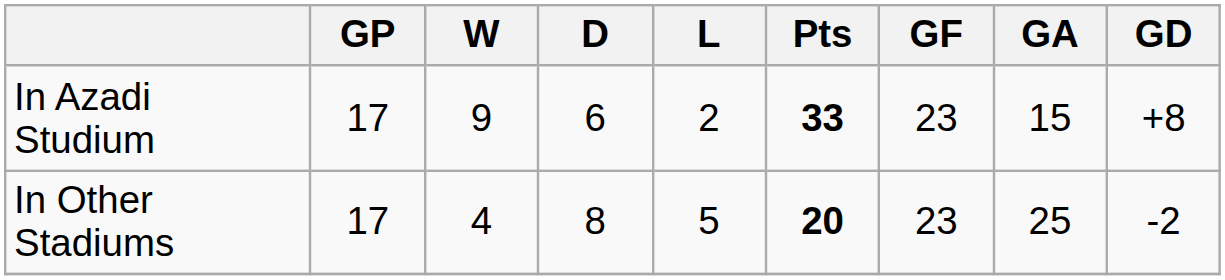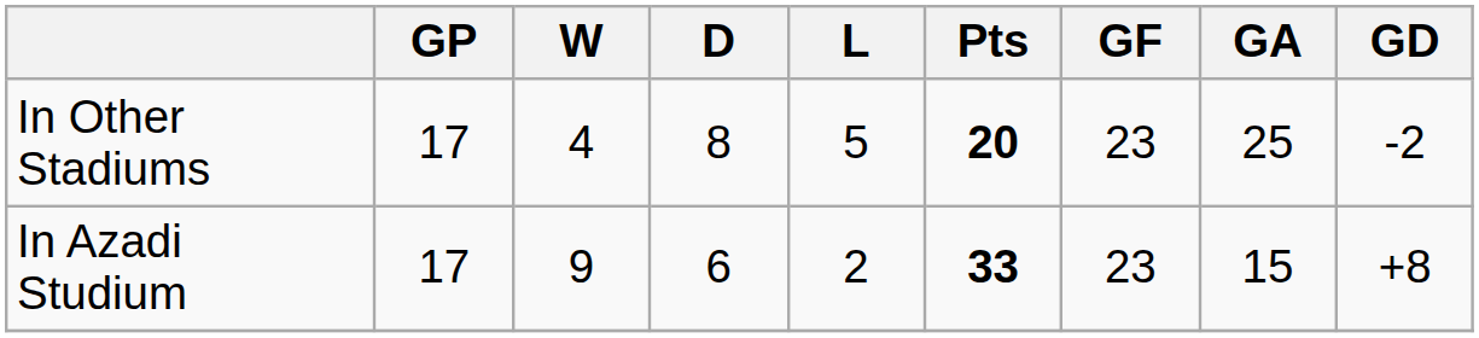 <table class="wikitable" style="text-align: center;">
 <tr>
 <th width=120></th>
 <th width=40>GP</th>
 <th width=40>W</th>
 <th width=40>D</th>
 <th width=40>L</th>
 <th width=40>Pts</th>
 <th width=40>GF</th>
 <th width=40>GA</th>
 <th width=40>GD</th>
 </tr>
 <tr>
+<td style="text-align:left">In Other Stadiums</td>
+<td>17</td>
+<td>4</td>
+<td>8</td>
+<td>5</td>
+<td><strong>20</strong></td>
+<td>23</td>
+<td>25</td>
+<td>-2</td>
+</tr>
+<tr>
 <td style="text-align:left">In Azadi Studium</td>
 <td>17</td>
 <td>9</td>
 <td>6</td>
 <td>2</td>
 <td><strong>33</strong></td>
 <td>23</td>
 <td>15</td>
 <td>+8</td>
 </tr>
 <tr>
-<td style="text-align:left">In Other Stadiums</td>
-<td>17</td>
-<td>4</td>
-<td>8</td>
-<td>5</td>
-<td><strong>20</strong></td>
-<td>23</td>
-<td>25</td>
-<td>-2</td>
-</tr>
-<tr>
 </tr>
 </table>
